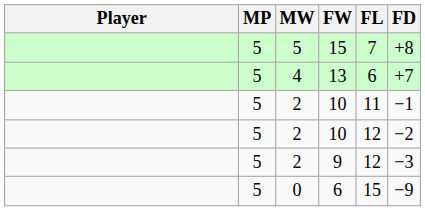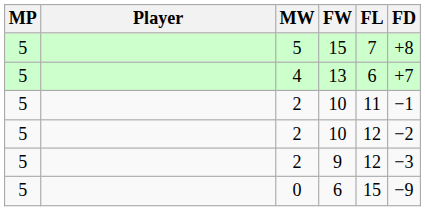 <table class="wikitable" style="text-align: center;">
 <tr>
+<th width=20>MP</th>
 <th width=200>Player</th>
-<th width=20>MP</th>
 <th width=20>MW</th>
 <th width=20>FW</th>
 <th width=20>FL</th>
 <th width=20>FD</th>
 </tr>
 <tr style="background:#ccffcc;">
+<td>5</td>
 <td style="text-align:left;"><strong></strong></td>
-<td>5</td>
 <td>5</td>
 <td>15</td>
 <td>7</td>
 <td>+8</td>
 </tr>
 <tr style="background:#ccffcc;">
+<td>5</td>
 <td style="text-align:left;"><strong></strong></td>
-<td>5</td>
 <td>4</td>
 <td>13</td>
 <td>6</td>
 <td>+7</td>
 </tr>
 <tr>
+<td>5</td>
 <td style="text-align:left;"></td>
-<td>5</td>
 <td>2</td>
 <td>10</td>
 <td>11</td>
 <td>−1</td>
 </tr>
 <tr>
+<td>5</td>
 <td style="text-align:left;"></td>
-<td>5</td>
 <td>2</td>
 <td>10</td>
 <td>12</td>
 <td>−2</td>
 </tr>
 <tr>
+<td>5</td>
 <td style="text-align:left;"></td>
-<td>5</td>
 <td>2</td>
 <td>9</td>
 <td>12</td>
 <td>−3</td>
 </tr>
 <tr>
+<td>5</td>
 <td style="text-align:left;"></td>
-<td>5</td>
 <td>0</td>
 <td>6</td>
 <td>15</td>
 <td>−9</td>
 </tr>
 </table>
